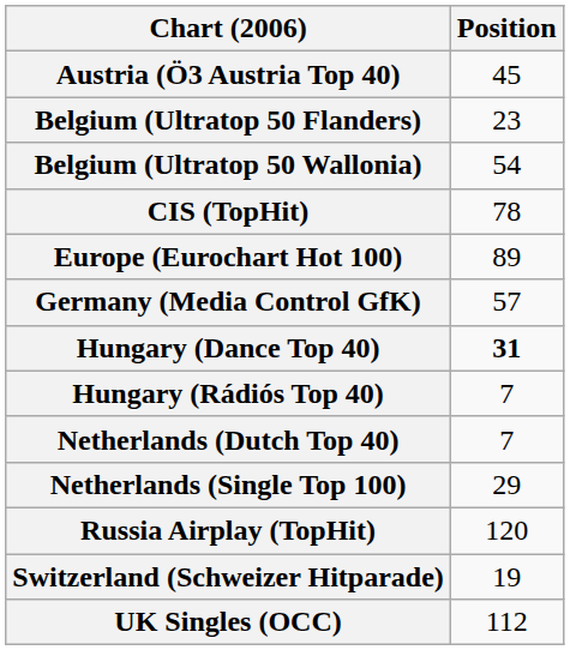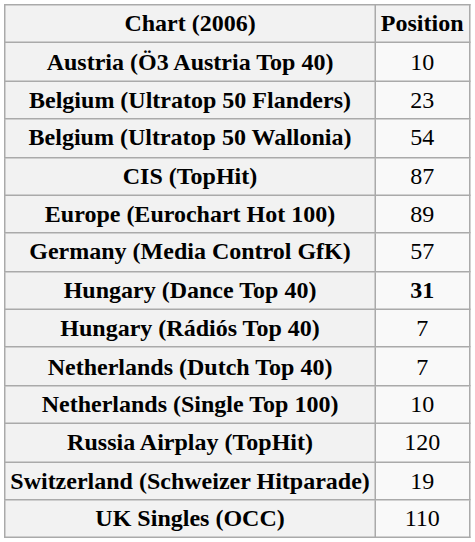 <table class="wikitable sortable plainrowheaders" style="text-align:center">
 <tr>
 <th>Chart (2006)</th>
 <th>Position</th>
 </tr>
 <tr>
 <th scope="row">Austria (Ö3 Austria Top 40)</th>
-<td>45</td>
+<td>10</td>
 </tr>
 <tr>
 <th scope="row">Belgium (Ultratop 50 Flanders)</th>
 <td>23</td>
 </tr>
 <tr>
 <th scope="row">Belgium (Ultratop 50 Wallonia)</th>
 <td>54</td>
 </tr>
 <tr>
 <th scope="row">CIS (TopHit)</th>
-<td>78</td>
+<td>87</td>
 </tr>
 <tr>
 <th scope="row">Europe (Eurochart Hot 100)</th>
 <td>89</td>
 </tr>
 <tr>
 <th scope="row">Germany (Media Control GfK)</th>
 <td>57</td>
 </tr>
 <tr>
 <th scope="row">Hungary (Dance Top 40)</th>
 <td><strong>31</strong></td>
 </tr>
 <tr>
 <th scope="row">Hungary (Rádiós Top 40)</th>
 <td>7</td>
 </tr>
 <tr>
 <th scope="row">Netherlands (Dutch Top 40)</th>
 <td>7</td>
 </tr>
 <tr>
 <th scope="row">Netherlands (Single Top 100)</th>
-<td>29</td>
+<td>10</td>
 </tr>
 <tr>
 <th scope="row">Russia Airplay (TopHit)</th>
 <td>120</td>
 </tr>
 <tr>
 <th scope="row">Switzerland (Schweizer Hitparade)</th>
 <td>19</td>
 </tr>
 <tr>
 <th scope="row">UK Singles (OCC)</th>
-<td>112</td>
+<td>110</td>
 </tr>
 </table>
